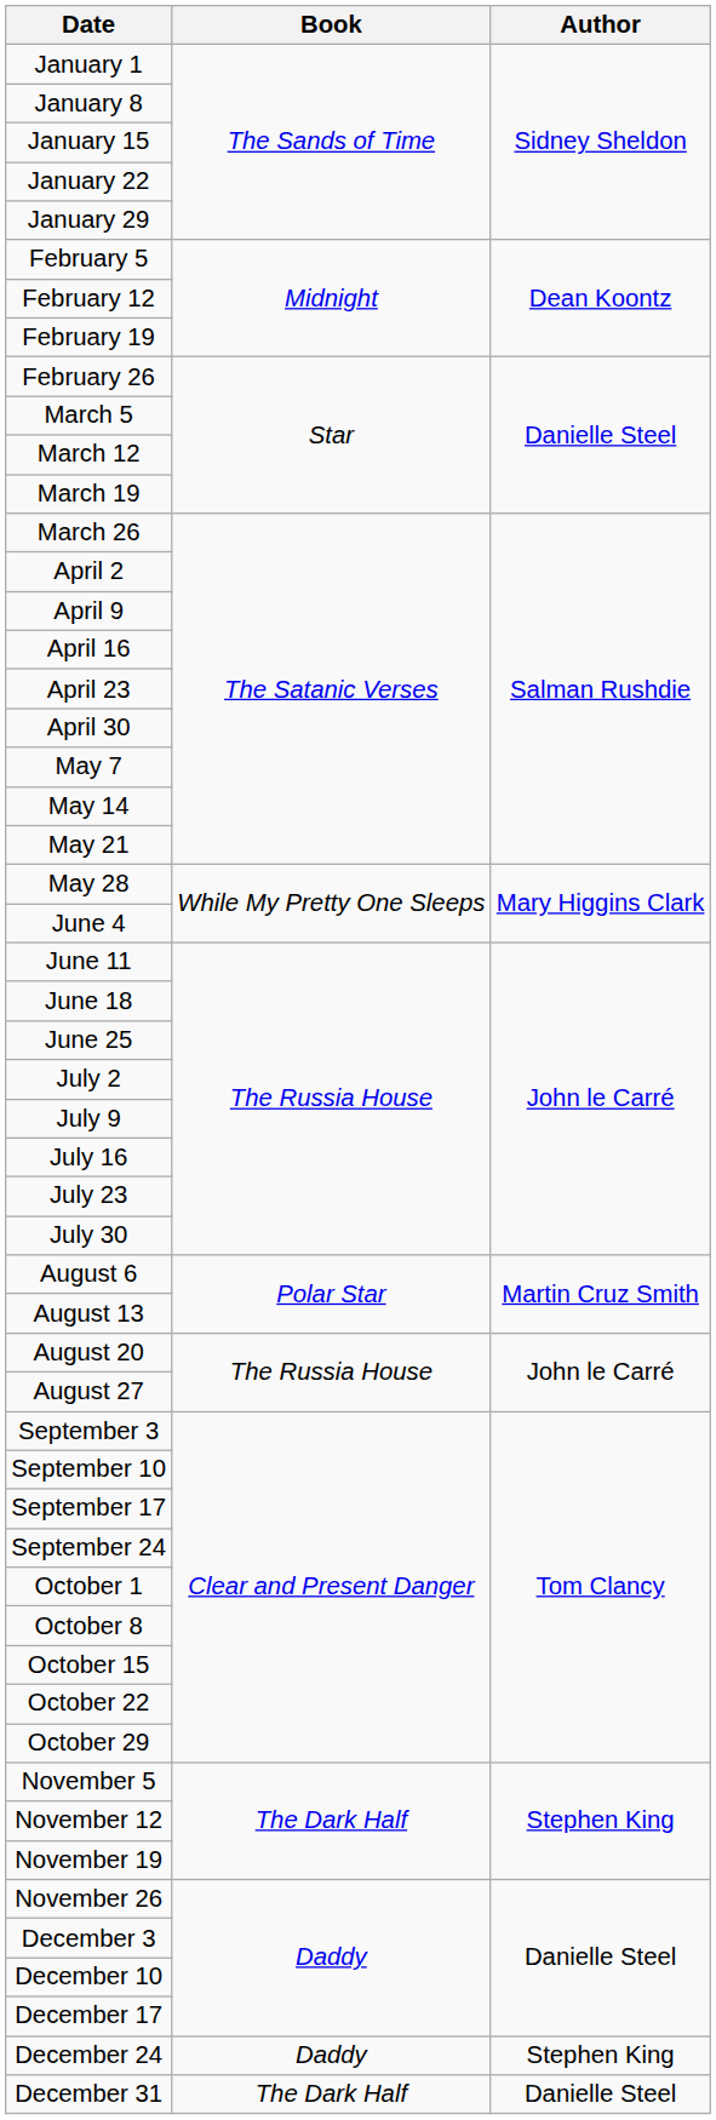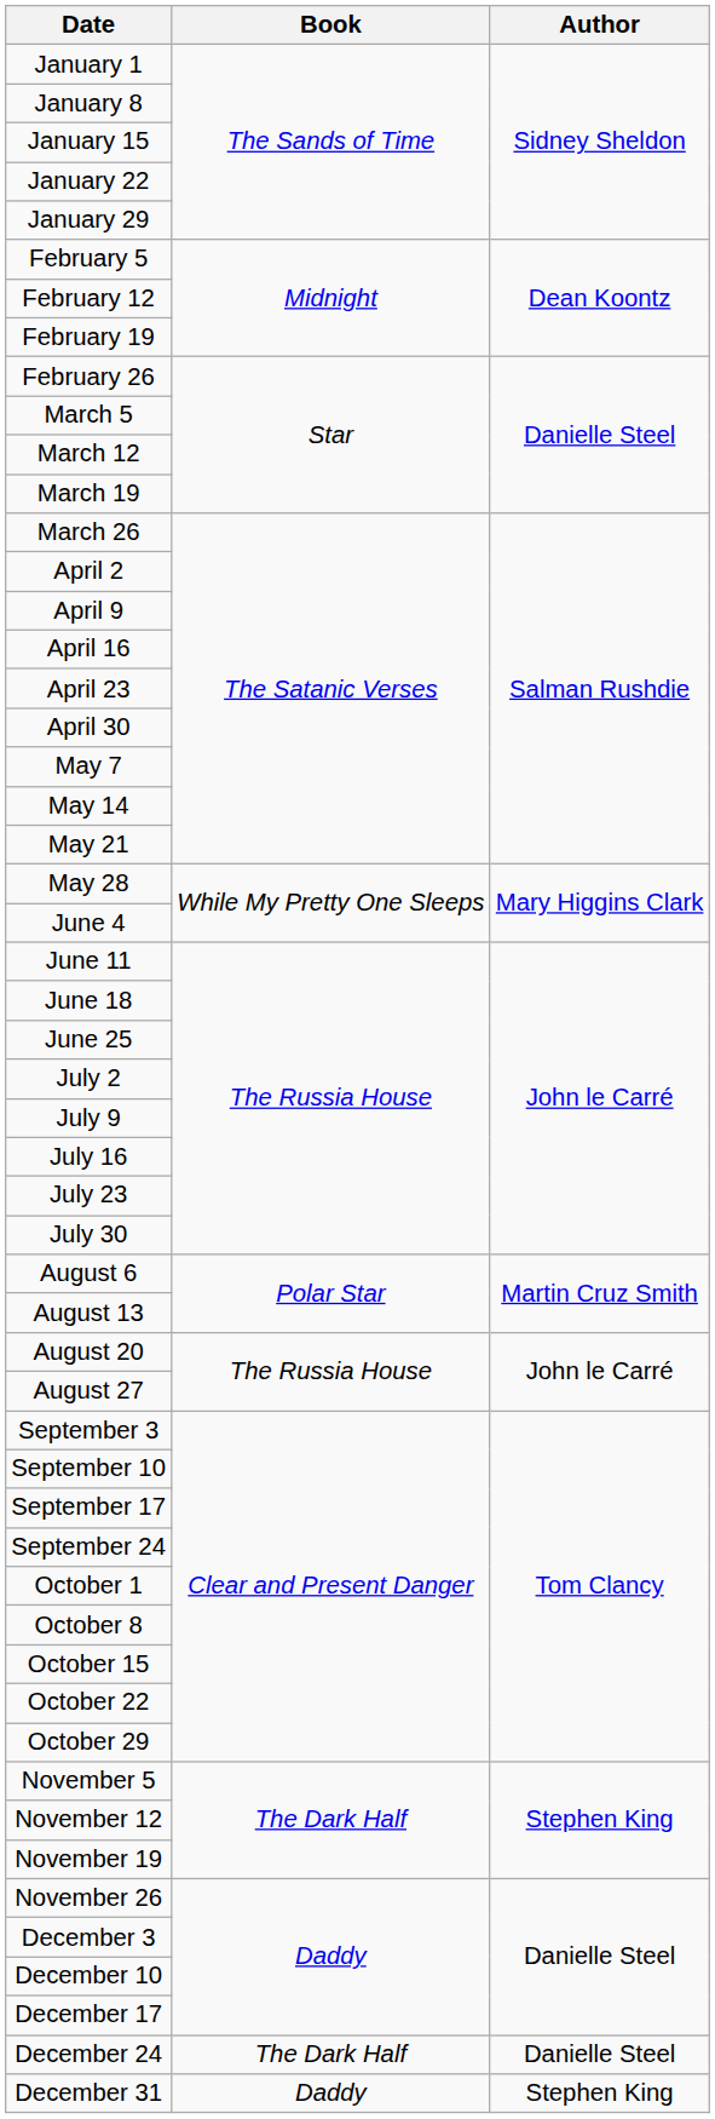 <table class="wikitable sortable" style="text-align: center">
 <tr>
 <th>Date</th>
 <th>Book</th>
 <th>Author</th>
 </tr>
 <tr>
 <td>January 1</td>
 <td rowspan=5><em><a href='#'>The Sands of Time</a></em></td>
 <td rowspan=5><a href='#'>Sidney Sheldon</a></td>
 </tr>
 <tr>
 <td>January 8</td>
 </tr>
 <tr>
 <td>January 15</td>
 </tr>
 <tr>
 <td>January 22</td>
 </tr>
 <tr>
 <td>January 29</td>
 </tr>
 <tr>
 <td>February 5</td>
 <td rowspan=3><em><a href='#'>Midnight</a></em></td>
 <td rowspan=3><a href='#'>Dean Koontz</a></td>
 </tr>
 <tr>
 <td>February 12</td>
 </tr>
 <tr>
 <td>February 19</td>
 </tr>
 <tr>
 <td>February 26</td>
 <td rowspan=4><em>Star</em></td>
 <td rowspan=4><a href='#'>Danielle Steel</a></td>
 </tr>
 <tr>
 <td>March 5</td>
 </tr>
 <tr>
 <td>March 12</td>
 </tr>
 <tr>
 <td>March 19</td>
 </tr>
 <tr>
 <td>March 26</td>
 <td rowspan=9><em><a href='#'>The Satanic Verses</a></em></td>
 <td rowspan=9><a href='#'>Salman Rushdie</a></td>
 </tr>
 <tr>
 <td>April 2</td>
 </tr>
 <tr>
 <td>April 9</td>
 </tr>
 <tr>
 <td>April 16</td>
 </tr>
 <tr>
 <td>April 23</td>
 </tr>
 <tr>
 <td>April 30</td>
 </tr>
 <tr>
 <td>May 7</td>
 </tr>
 <tr>
 <td>May 14</td>
 </tr>
 <tr>
 <td>May 21</td>
 </tr>
 <tr>
 <td>May 28</td>
 <td rowspan=2><em>While My Pretty One Sleeps</em></td>
 <td rowspan=2><a href='#'>Mary Higgins Clark</a></td>
 </tr>
 <tr>
 <td>June 4</td>
 </tr>
 <tr>
 <td>June 11</td>
 <td rowspan=8><em><a href='#'>The Russia House</a></em></td>
 <td rowspan=8><a href='#'>John le Carré</a></td>
 </tr>
 <tr>
 <td>June 18</td>
 </tr>
 <tr>
 <td>June 25</td>
 </tr>
 <tr>
 <td>July 2</td>
 </tr>
 <tr>
 <td>July 9</td>
 </tr>
 <tr>
 <td>July 16</td>
 </tr>
 <tr>
 <td>July 23</td>
 </tr>
 <tr>
 <td>July 30</td>
 </tr>
 <tr>
 <td>August 6</td>
 <td rowspan=2><em><a href='#'>Polar Star</a></em></td>
 <td rowspan=2><a href='#'>Martin Cruz Smith</a></td>
 </tr>
 <tr>
 <td>August 13</td>
 </tr>
 <tr>
 <td>August 20</td>
 <td rowspan=2><em>The Russia House</em></td>
 <td rowspan=2>John le Carré</td>
 </tr>
 <tr>
 <td>August 27</td>
 </tr>
 <tr>
 <td>September 3</td>
 <td rowspan=9><em><a href='#'>Clear and Present Danger</a></em></td>
 <td rowspan=9><a href='#'>Tom Clancy</a></td>
 </tr>
 <tr>
 <td>September 10</td>
 </tr>
 <tr>
 <td>September 17</td>
 </tr>
 <tr>
 <td>September 24</td>
 </tr>
 <tr>
 <td>October 1</td>
 </tr>
 <tr>
 <td>October 8</td>
 </tr>
 <tr>
 <td>October 15</td>
 </tr>
 <tr>
 <td>October 22</td>
 </tr>
 <tr>
 <td>October 29</td>
 </tr>
 <tr>
 <td>November 5</td>
 <td rowspan=3><em><a href='#'>The Dark Half</a></em></td>
 <td rowspan=3><a href='#'>Stephen King</a></td>
 </tr>
 <tr>
 <td>November 12</td>
 </tr>
 <tr>
 <td>November 19</td>
 </tr>
 <tr>
 <td>November 26</td>
 <td rowspan=4><em><a href='#'>Daddy</a></em></td>
 <td rowspan=4>Danielle Steel</td>
 </tr>
 <tr>
 <td>December 3</td>
 </tr>
 <tr>
 <td>December 10</td>
 </tr>
 <tr>
 <td>December 17</td>
 </tr>
 <tr>
 <td>December 24</td>
+<td><em>The Dark Half</em></td>
+<td>Danielle Steel</td>
+</tr>
+<tr>
+<td>December 31</td>
 <td><em>Daddy</em></td>
 <td>Stephen King</td>
 </tr>
-<tr>
-<td>December 31</td>
-<td><em>The Dark Half</em></td>
-<td>Danielle Steel</td>
-</tr>
 </table>
